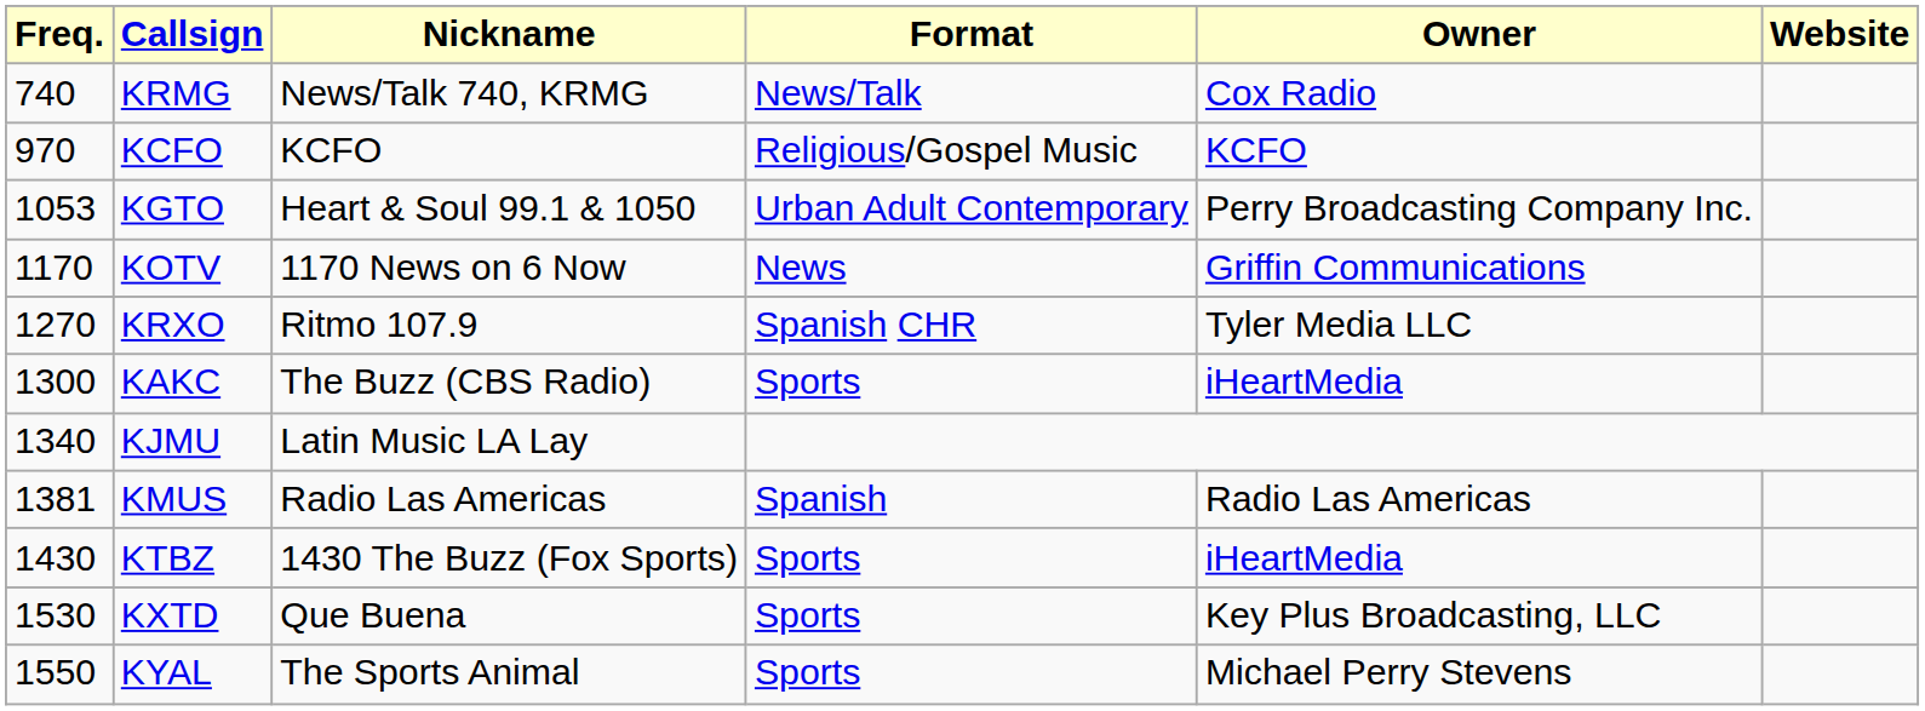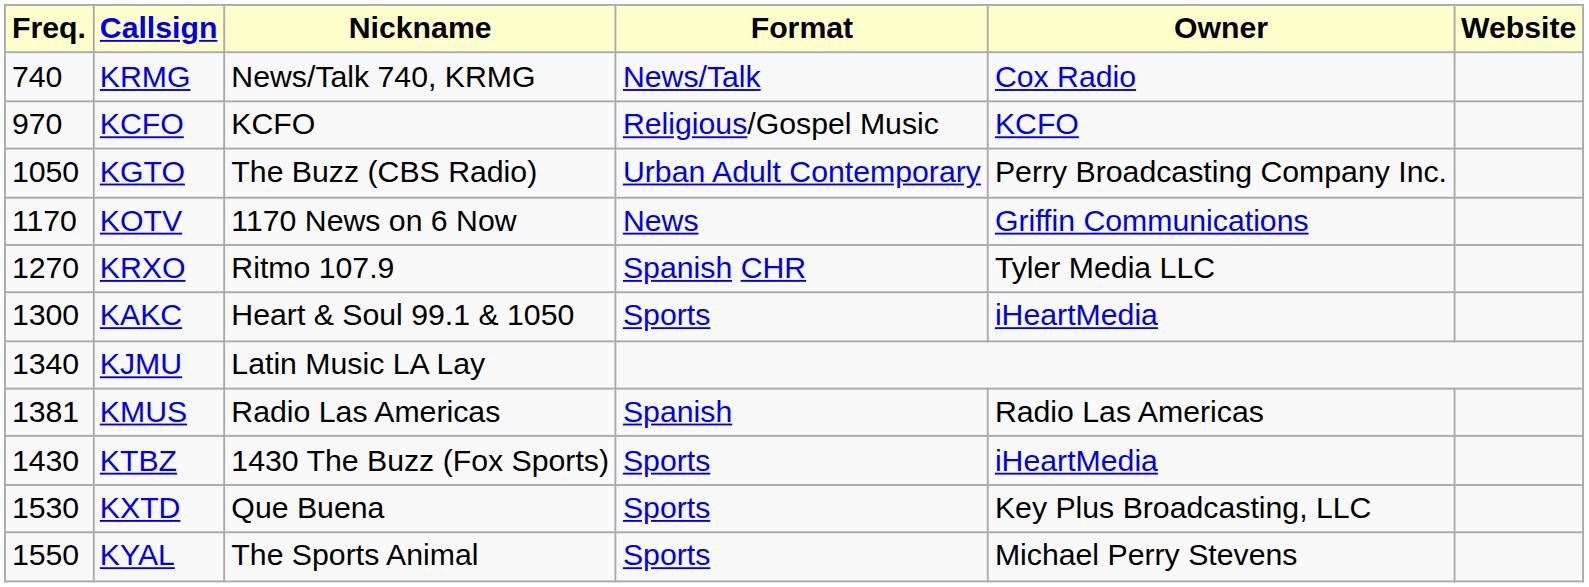 <table class="wikitable sortable" border="1">
 <tr>
 <th style="background:#ffffcc;"><strong>Freq.</strong></th>
 <th style="background:#ffffcc;"><strong><a href='#'>Callsign</a></strong></th>
 <th style="background:#ffffcc;"><strong>Nickname</strong></th>
 <th style="background:#ffffcc;"><strong>Format</strong></th>
 <th style="background:#ffffcc;"><strong>Owner</strong></th>
 <th style="background:#ffffcc;"><strong>Website</strong></th>
 </tr>
 <tr>
 <td>740</td>
 <td><a href='#'>KRMG</a></td>
 <td>News/Talk 740, KRMG</td>
 <td><a href='#'>News/Talk</a></td>
 <td><a href='#'>Cox Radio</a></td>
 <td></td>
 </tr>
 <tr>
 <td>970</td>
 <td><a href='#'>KCFO</a></td>
 <td>KCFO</td>
 <td><a href='#'>Religious</a>/Gospel Music</td>
 <td><a href='#'>KCFO</a></td>
 <td></td>
 </tr>
 <tr>
-<td>1053</td>
+<td>1050</td>
 <td><a href='#'>KGTO</a></td>
-<td>Heart & Soul 99.1 & 1050</td>
+<td>The Buzz (CBS Radio)</td>
 <td><a href='#'>Urban Adult Contemporary</a></td>
 <td>Perry Broadcasting Company Inc.</td>
 <td></td>
 </tr>
 <tr>
 <td>1170</td>
 <td><a href='#'>KOTV</a></td>
 <td>1170 News on 6 Now</td>
 <td><a href='#'>News</a></td>
 <td><a href='#'>Griffin Communications</a></td>
 <td></td>
 </tr>
 <tr>
 <td>1270</td>
 <td><a href='#'>KRXO</a></td>
 <td>Ritmo 107.9</td>
 <td><a href='#'>Spanish</a> <a href='#'>CHR</a></td>
 <td>Tyler Media LLC</td>
 <td></td>
 </tr>
 <tr>
 <td>1300</td>
 <td><a href='#'>KAKC</a></td>
-<td>The Buzz (CBS Radio)</td>
+<td>Heart & Soul 99.1 & 1050</td>
 <td><a href='#'>Sports</a></td>
 <td><a href='#'>iHeartMedia</a></td>
 <td></td>
 </tr>
 <tr>
 <td>1340</td>
 <td><a href='#'>KJMU</a></td>
 <td>Latin Music LA Lay</td>
 </tr>
 <tr>
 <td>1381</td>
 <td><a href='#'>KMUS</a></td>
 <td>Radio Las Americas</td>
 <td><a href='#'>Spanish</a></td>
 <td>Radio Las Americas</td>
 <td></td>
 </tr>
 <tr>
 <td>1430</td>
 <td><a href='#'>KTBZ</a></td>
 <td>1430 The Buzz (Fox Sports)</td>
 <td><a href='#'>Sports</a></td>
 <td><a href='#'>iHeartMedia</a></td>
 <td></td>
 </tr>
 <tr>
 <td>1530</td>
 <td><a href='#'>KXTD</a></td>
 <td>Que Buena</td>
 <td><a href='#'>Sports</a></td>
 <td>Key Plus Broadcasting, LLC</td>
 <td></td>
 </tr>
 <tr>
 <td>1550</td>
 <td><a href='#'>KYAL</a></td>
 <td>The Sports Animal</td>
 <td><a href='#'>Sports</a></td>
 <td>Michael Perry Stevens</td>
 <td></td>
 </tr>
 </table>
